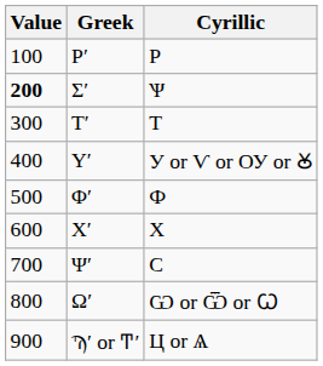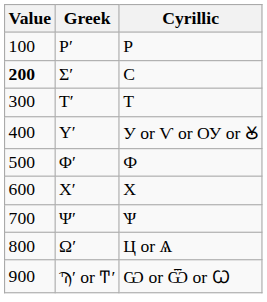 <table class="wikitable">
 <tr>
 <th>Value</th>
 <th>Greek</th>
 <th>Cyrillic</th>
 </tr>
 <tr>
 <td>100</td>
 <td>Ρʹ</td>
 <td>Р</td>
 </tr>
 <tr>
 <td><strong>200</strong></td>
 <td>Σʹ</td>
-<td>Ѱ</td>
+<td>С</td>
 </tr>
 <tr>
 <td>300</td>
 <td>Τʹ</td>
 <td>Т</td>
 </tr>
 <tr>
 <td>400</td>
 <td>Υʹ</td>
 <td>У or Ѵ or ОУ or Ꙋ</td>
 </tr>
 <tr>
 <td>500</td>
 <td>Φʹ</td>
 <td>Ф</td>
 </tr>
 <tr>
 <td>600</td>
 <td>Χʹ</td>
 <td>Х</td>
 </tr>
 <tr>
 <td>700</td>
 <td>Ψʹ</td>
-<td>С</td>
+<td>Ѱ</td>
 </tr>
 <tr>
 <td>800</td>
 <td>Ωʹ</td>
-<td>Ѡ or Ѿ or Ꙍ</td>
+<td>Ц or Ѧ</td>
 </tr>
 <tr>
 <td>900</td>
 <td>Ϡʹ or Ͳʹ</td>
-<td>Ц or Ѧ</td>
+<td>Ѡ or Ѿ or Ꙍ</td>
 </tr>
 </table>
